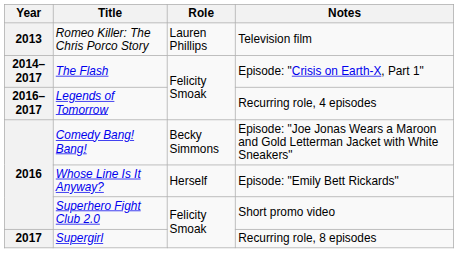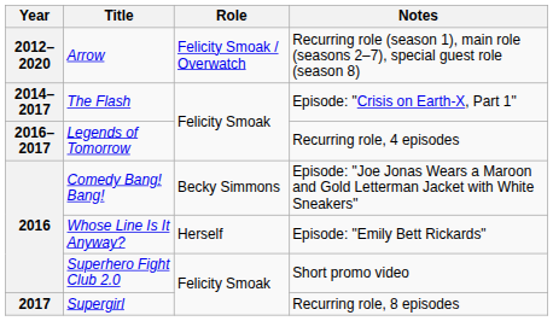 <table class="wikitable plainrowheaders sortable">
 <tr>
 <th scope="col">Year</th>
 <th scope="col">Title</th>
 <th scope="col">Role</th>
 <th scope="col" class="unsortable">Notes</th>
 </tr>
 <tr>
-<th>2013</th>
-<td><em>Romeo Killer: The Chris Porco Story</em></td>
-<td>Lauren Phillips</td>
-<td>Television film</td>
+<th>2012–2020</th>
+<td><em><a href='#'>Arrow</a></em></td>
+<td><a href='#'>Felicity Smoak / Overwatch</a></td>
+<td>Recurring role (season 1), main role (seasons 2–7), special guest role (season 8)</td>
 </tr>
 <tr>
 <th>2014–2017</th>
 <td data-sort-value="Flash, The"><em><a href='#'>The Flash</a></em></td>
 <td rowspan="2">Felicity Smoak</td>
 <td>Episode: "<a href='#'>Crisis on Earth-X</a>, Part 1"</td>
 </tr>
 <tr>
 <th>2016–2017</th>
 <td><em><a href='#'>Legends of Tomorrow</a></em></td>
 <td>Recurring role, 4 episodes</td>
 </tr>
 <tr>
 <th rowspan="3">2016</th>
 <td><em><a href='#'>Comedy Bang! Bang!</a></em></td>
 <td>Becky Simmons</td>
 <td>Episode: "Joe Jonas Wears a Maroon and Gold Letterman Jacket with White Sneakers"</td>
 </tr>
 <tr>
 <td><em><a href='#'>Whose Line Is It Anyway?</a></em></td>
 <td>Herself</td>
 <td>Episode: "Emily Bett Rickards"</td>
 </tr>
 <tr>
 <td><em><a href='#'>Superhero Fight Club 2.0</a></em></td>
 <td rowspan="2">Felicity Smoak</td>
 <td>Short promo video</td>
 </tr>
 <tr>
 <th>2017</th>
 <td><em><a href='#'>Supergirl</a></em></td>
 <td>Recurring role, 8 episodes</td>
 </tr>
 </table>
